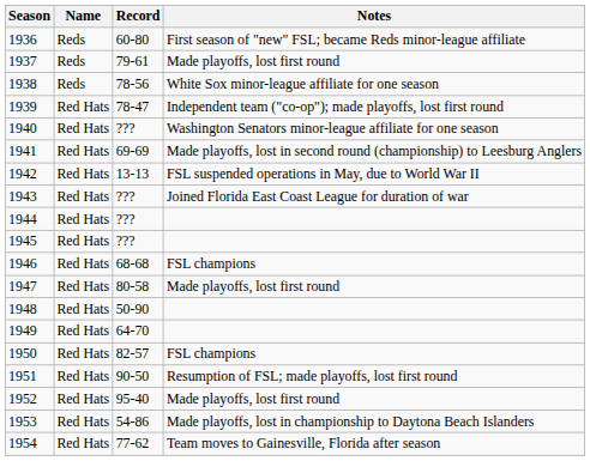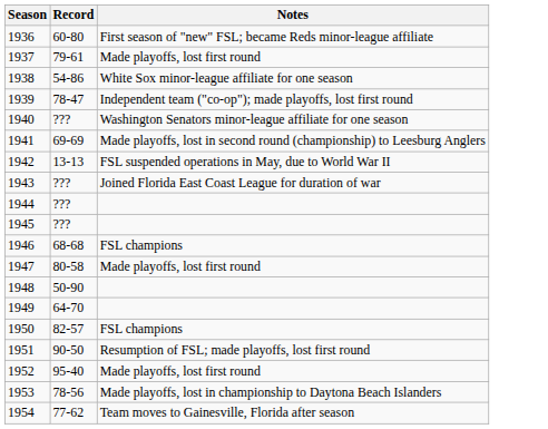 <table class="wikitable">
 <tr>
 <th>Season</th>
-<th>Name</th>
 <th>Record</th>
 <th>Notes</th>
 </tr>
 <tr>
 <td>1936</td>
-<td>Reds</td>
 <td>60-80</td>
 <td>First season of "new" FSL; became Reds minor-league affiliate</td>
 </tr>
 <tr>
 <td>1937</td>
-<td>Reds</td>
 <td>79-61</td>
 <td>Made playoffs, lost first round</td>
 </tr>
 <tr>
 <td>1938</td>
-<td>Reds</td>
-<td>78-56</td>
+<td>54-86</td>
 <td>White Sox minor-league affiliate for one season</td>
 </tr>
 <tr>
 <td>1939</td>
-<td>Red Hats</td>
 <td>78-47</td>
 <td>Independent team ("co-op"); made playoffs, lost first round</td>
 </tr>
 <tr>
 <td>1940</td>
-<td>Red Hats</td>
 <td>???</td>
 <td>Washington Senators minor-league affiliate for one season</td>
 </tr>
 <tr>
 <td>1941</td>
-<td>Red Hats</td>
 <td>69-69</td>
 <td>Made playoffs, lost in second round (championship) to Leesburg Anglers</td>
 </tr>
 <tr>
 <td>1942</td>
-<td>Red Hats</td>
 <td>13-13</td>
 <td>FSL suspended operations in May, due to World War II</td>
 </tr>
 <tr>
 <td>1943</td>
-<td>Red Hats</td>
 <td>???</td>
 <td>Joined Florida East Coast League for duration of war</td>
 </tr>
 <tr>
 <td>1944</td>
-<td>Red Hats</td>
 <td>???</td>
 <td></td>
 </tr>
 <tr>
 <td>1945</td>
-<td>Red Hats</td>
 <td>???</td>
 <td></td>
 </tr>
 <tr>
 <td>1946</td>
-<td>Red Hats</td>
 <td>68-68</td>
 <td>FSL champions</td>
 </tr>
 <tr>
 <td>1947</td>
-<td>Red Hats</td>
 <td>80-58</td>
 <td>Made playoffs, lost first round</td>
 </tr>
 <tr>
 <td>1948</td>
-<td>Red Hats</td>
 <td>50-90</td>
 <td></td>
 </tr>
 <tr>
 <td>1949</td>
-<td>Red Hats</td>
 <td>64-70</td>
 <td></td>
 </tr>
 <tr>
 <td>1950</td>
-<td>Red Hats</td>
 <td>82-57</td>
 <td>FSL champions</td>
 </tr>
 <tr>
 <td>1951</td>
-<td>Red Hats</td>
 <td>90-50</td>
 <td>Resumption of FSL; made playoffs, lost first round</td>
 </tr>
 <tr>
 <td>1952</td>
-<td>Red Hats</td>
 <td>95-40</td>
 <td>Made playoffs, lost first round</td>
 </tr>
 <tr>
 <td>1953</td>
-<td>Red Hats</td>
-<td>54-86</td>
+<td>78-56</td>
 <td>Made playoffs, lost in championship to Daytona Beach Islanders</td>
 </tr>
 <tr>
 <td>1954</td>
-<td>Red Hats</td>
 <td>77-62</td>
 <td>Team moves to Gainesville, Florida after season</td>
 </tr>
 </table>
